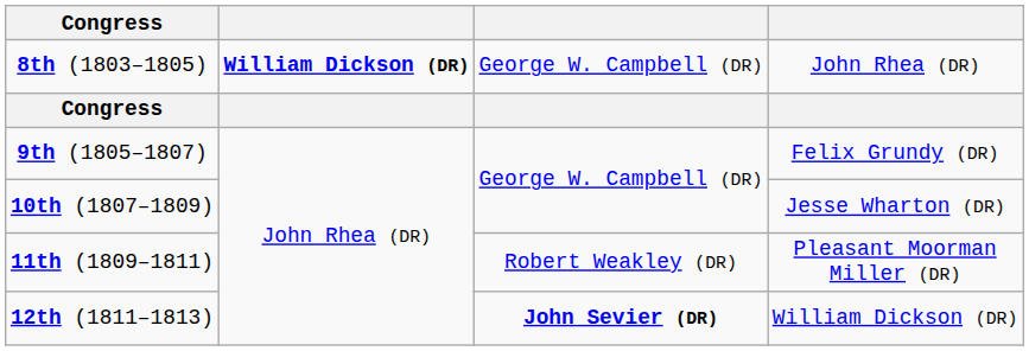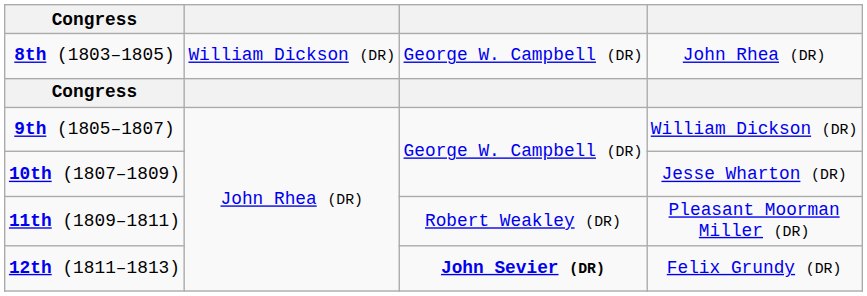 <table class=wikitable style="text-align:center">
 <tr>
 <th>Congress</th>
 <th></th>
 <th></th>
 <th></th>
 </tr>
 <tr style="height:2.5em">
 <td><strong><a href='#'>8th</a></strong> (1803–1805)</td>
-<td><strong><a href='#'>William Dickson</a> <small>(DR)</small></strong></td>
+<td><a href='#'>William Dickson</a> <small>(DR)</small></td>
 <td><a href='#'>George W. Campbell</a> <small>(DR)</small></td>
 <td><a href='#'>John Rhea</a> <small>(DR)</small></td>
 </tr>
 <tr>
 <th>Congress</th>
 <th></th>
 <th></th>
 <th></th>
 </tr>
 <tr style="height:2.5em">
 <td><strong><a href='#'>9th</a></strong> (1805–1807)</td>
 <td rowspan=4 ><a href='#'>John Rhea</a> <small>(DR)</small></td>
 <td rowspan=2 ><a href='#'>George W. Campbell</a> <small>(DR)</small></td>
-<td><a href='#'>Felix Grundy</a> <small>(DR)</small></td>
+<td><a href='#'>William Dickson</a> <small>(DR)</small></td>
 </tr>
 <tr style="height:2.5em">
 <td><strong><a href='#'>10th</a></strong> (1807–1809)</td>
 <td><a href='#'>Jesse Wharton</a> <small>(DR)</small></td>
 </tr>
 <tr style="height:2.5em">
 <td><strong><a href='#'>11th</a></strong> (1809–1811)</td>
 <td><a href='#'>Robert Weakley</a> <small>(DR)</small></td>
 <td><a href='#'>Pleasant Moorman<br>Miller</a> <small>(DR)</small></td>
 </tr>
 <tr style="height:2.5em">
 <td><strong><a href='#'>12th</a></strong> (1811–1813)</td>
 <td><strong><a href='#'>John Sevier</a> <small>(DR)</small></strong></td>
-<td><a href='#'>William Dickson</a> <small>(DR)</small></td>
+<td><a href='#'>Felix Grundy</a> <small>(DR)</small></td>
 </tr>
 </table>
